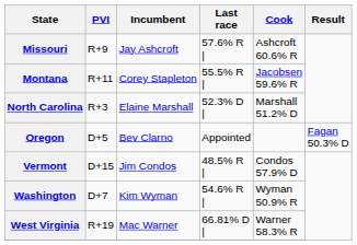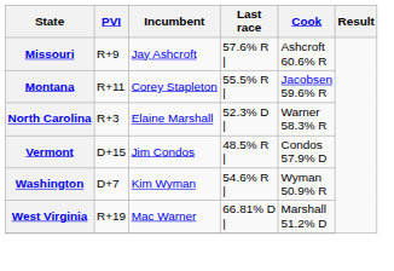 <table class="wikitable sortable" style="font-size:%;">
 <tr>
 <th>State</th>
 <th><a href='#'>PVI</a></th>
 <th>Incumbent</th>
 <th>Last<br>race</th>
 <th scope="col"><a href='#'>Cook</a><br></th>
 <th>Result</th>
 </tr>
 <tr>
 <th><a href='#'>Missouri</a></th>
 <td>R+9</td>
 <td><a href='#'>Jay Ashcroft</a></td>
 <td>57.6% R<br>|</td>
 <td>Ashcroft<br>60.6% R</td>
 </tr>
 <tr>
 <th><a href='#'>Montana</a></th>
 <td>R+11</td>
 <td><a href='#'>Corey Stapleton</a><br></td>
 <td>55.5% R<br>|</td>
 <td><a href='#'>Jacobsen</a><br>59.6% R</td>
 </tr>
 <tr>
 <th><a href='#'>North Carolina</a></th>
 <td>R+3</td>
 <td><a href='#'>Elaine Marshall</a></td>
 <td>52.3% D<br>|</td>
-<td>Marshall<br>51.2% D</td>
-</tr>
-<tr>
-<th><a href='#'>Oregon</a></th>
-<td>D+5</td>
-<td><a href='#'>Bev Clarno</a><br></td>
-<td data-sort-value="100.0">Appointed<br></td>
-<td></td>
-<td><a href='#'>Fagan</a><br>50.3% D <br></td>
+<td>Warner<br>58.3% R</td>
 </tr>
 <tr>
 <th><a href='#'>Vermont</a></th>
 <td>D+15</td>
 <td><a href='#'>Jim Condos</a></td>
 <td>48.5% R<br>|</td>
 <td>Condos<br>57.9% D</td>
 </tr>
 <tr>
 <th><a href='#'>Washington</a></th>
 <td>D+7</td>
 <td><a href='#'>Kim Wyman</a></td>
 <td>54.6% R<br>|</td>
 <td>Wyman<br>50.9% R</td>
 </tr>
 <tr>
 <th><a href='#'>West Virginia</a></th>
 <td>R+19</td>
 <td><a href='#'>Mac Warner</a></td>
 <td>66.81% D<br>|</td>
-<td>Warner<br>58.3% R</td>
+<td>Marshall<br>51.2% D</td>
 </tr>
 <tr>
 </tr>
 </table>
